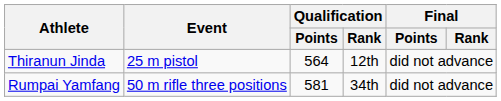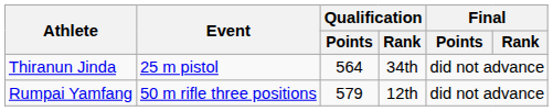 <table class="wikitable" border="1" style="font-size:90%">
 <tr>
 <th rowspan="2">Athlete</th>
 <th rowspan="2">Event</th>
 <th colspan=2>Qualification</th>
 <th colspan=2>Final</th>
 </tr>
 <tr style="font-size:95%">
 <th>Points</th>
 <th>Rank</th>
 <th>Points</th>
 <th>Rank</th>
 </tr>
 <tr align=center>
 <td align=left><a href='#'>Thiranun Jinda</a></td>
 <td align=left><a href='#'>25 m pistol</a></td>
 <td>564</td>
-<td>12th</td>
+<td>34th</td>
 <td colspan="2"  align="center">did not advance</td>
 </tr>
 <tr align=center>
 <td align=left><a href='#'>Rumpai Yamfang</a></td>
 <td align=left><a href='#'>50 m rifle three positions</a></td>
-<td>581</td>
-<td>34th</td>
+<td>579</td>
+<td>12th</td>
 <td colspan="2"  align="center">did not advance</td>
 </tr>
 </table>
